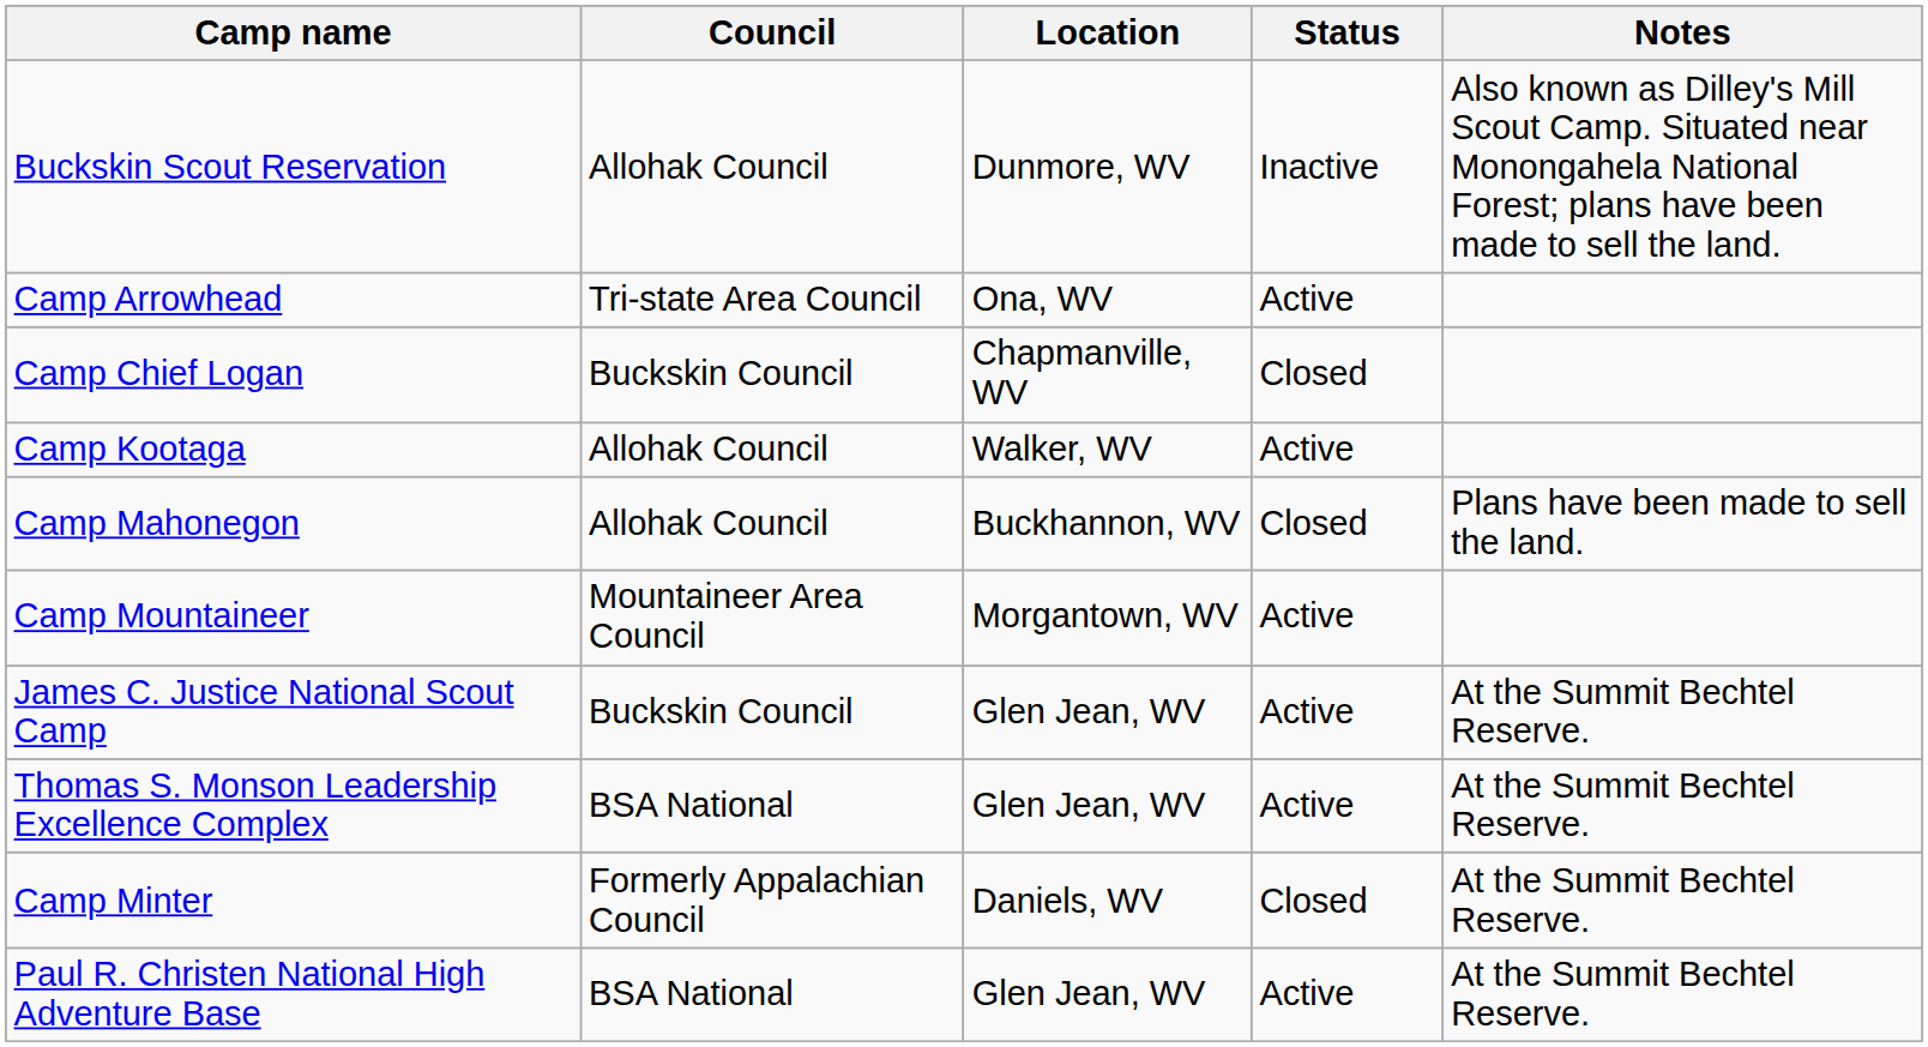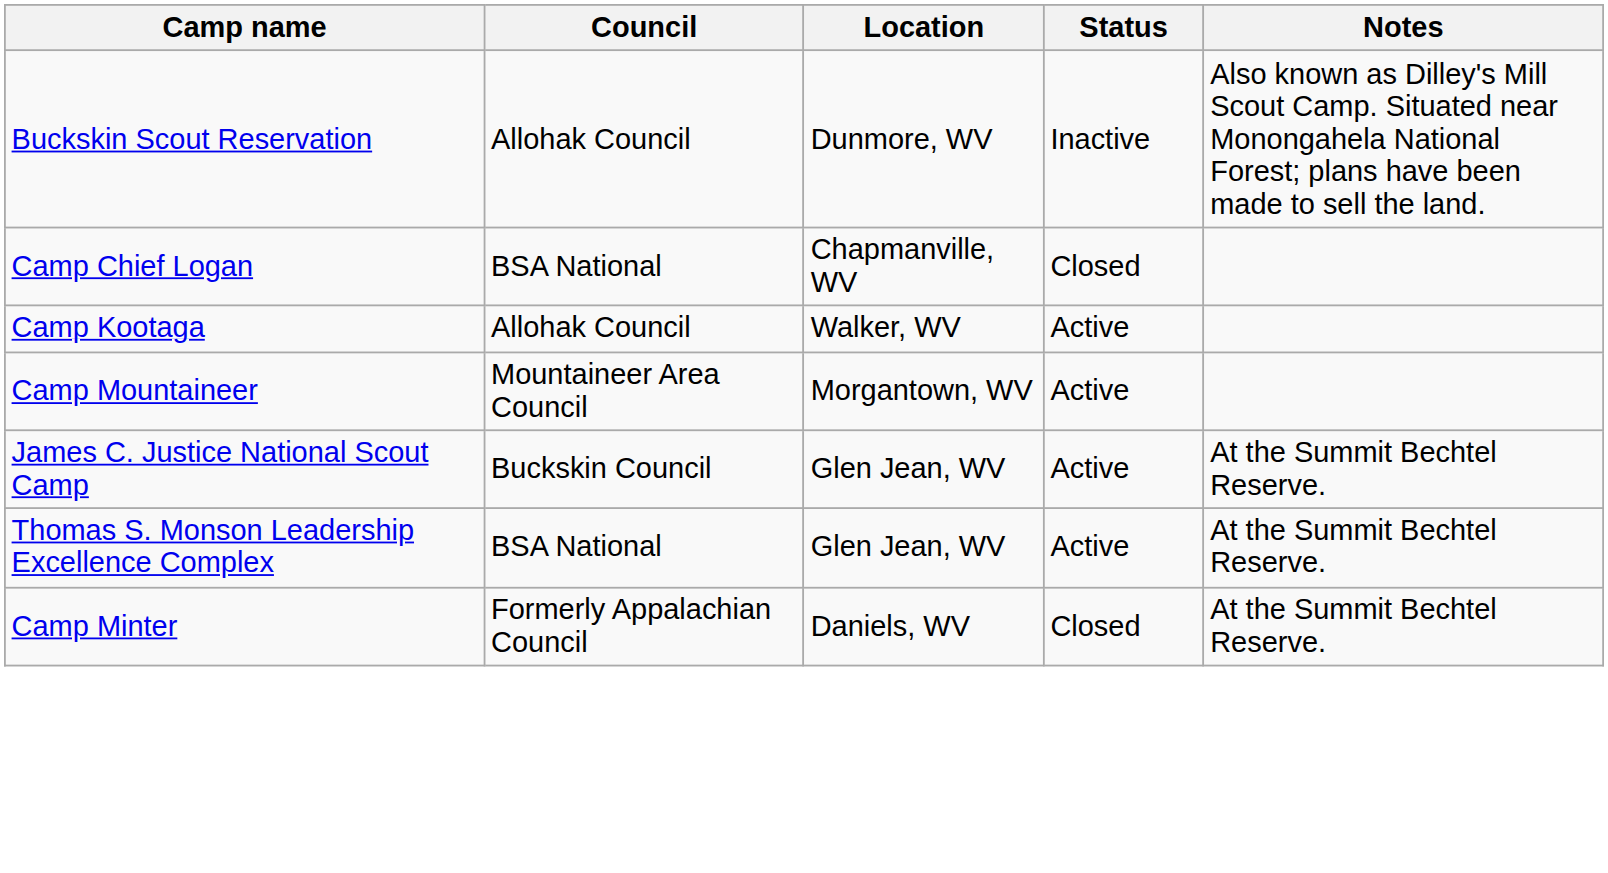 <table class="wikitable sortable" border="1" width="100%">
 <tr>
 <th scope="col" width="30%">Camp name</th>
 <th scope="col" width="20%">Council</th>
 <th scope="col" width="15%">Location</th>
 <th scope="col" width="10%">Status</th>
 <th scope="col" width="25%"  class="unsortable">Notes</th>
 </tr>
 <tr>
 <td><a href='#'>Buckskin Scout Reservation</a></td>
 <td>Allohak Council</td>
 <td>Dunmore, WV</td>
 <td>Inactive</td>
 <td>Also known as Dilley's Mill Scout Camp. Situated near Monongahela National Forest; plans have been made to sell the land.</td>
 </tr>
 <tr>
-<td><a href='#'>Camp Arrowhead</a></td>
-<td>Tri-state Area Council</td>
-<td>Ona, WV</td>
-<td>Active</td>
-<td></td>
-</tr>
-<tr>
 <td><a href='#'>Camp Chief Logan</a></td>
-<td>Buckskin Council</td>
+<td>BSA National</td>
 <td>Chapmanville, WV</td>
 <td>Closed</td>
 <td></td>
 </tr>
 <tr>
 <td><a href='#'>Camp Kootaga</a></td>
 <td>Allohak Council</td>
 <td>Walker, WV</td>
 <td>Active</td>
 <td></td>
-</tr>
-<tr>
-<td><a href='#'>Camp Mahonegon</a></td>
-<td>Allohak Council</td>
-<td>Buckhannon, WV</td>
-<td>Closed</td>
-<td>Plans have been made to sell the land.</td>
 </tr>
 <tr>
 <td><a href='#'>Camp Mountaineer</a></td>
 <td>Mountaineer Area Council</td>
 <td>Morgantown, WV</td>
 <td>Active</td>
 <td></td>
 </tr>
 <tr>
 <td><a href='#'>James C. Justice National Scout Camp</a></td>
 <td>Buckskin Council</td>
 <td>Glen Jean, WV</td>
 <td>Active</td>
 <td>At the Summit Bechtel Reserve.</td>
 </tr>
 <tr>
 <td><a href='#'>Thomas S. Monson Leadership Excellence Complex</a></td>
 <td>BSA National</td>
 <td>Glen Jean, WV</td>
 <td>Active</td>
 <td>At the Summit Bechtel Reserve.</td>
 </tr>
 <tr>
 <td><a href='#'>Camp Minter</a></td>
 <td>Formerly Appalachian Council</td>
 <td>Daniels, WV</td>
 <td>Closed</td>
 <td>At the Summit Bechtel Reserve.</td>
 </tr>
-<tr>
-<td><a href='#'>Paul R. Christen National High Adventure Base</a></td>
-<td>BSA National</td>
-<td>Glen Jean, WV</td>
-<td>Active</td>
-<td>At the Summit Bechtel Reserve.</td>
-</tr>
 </table>
